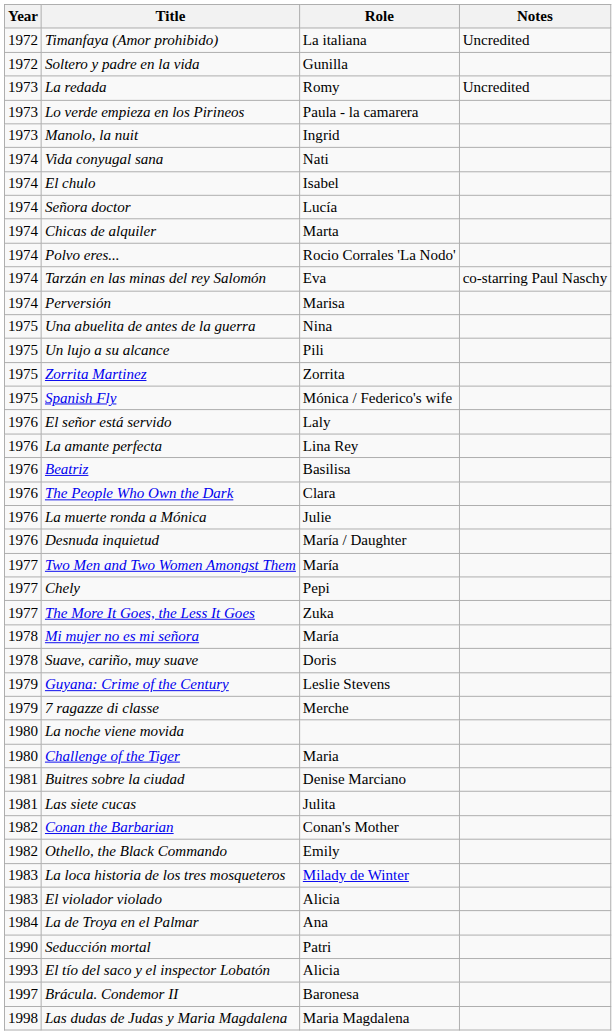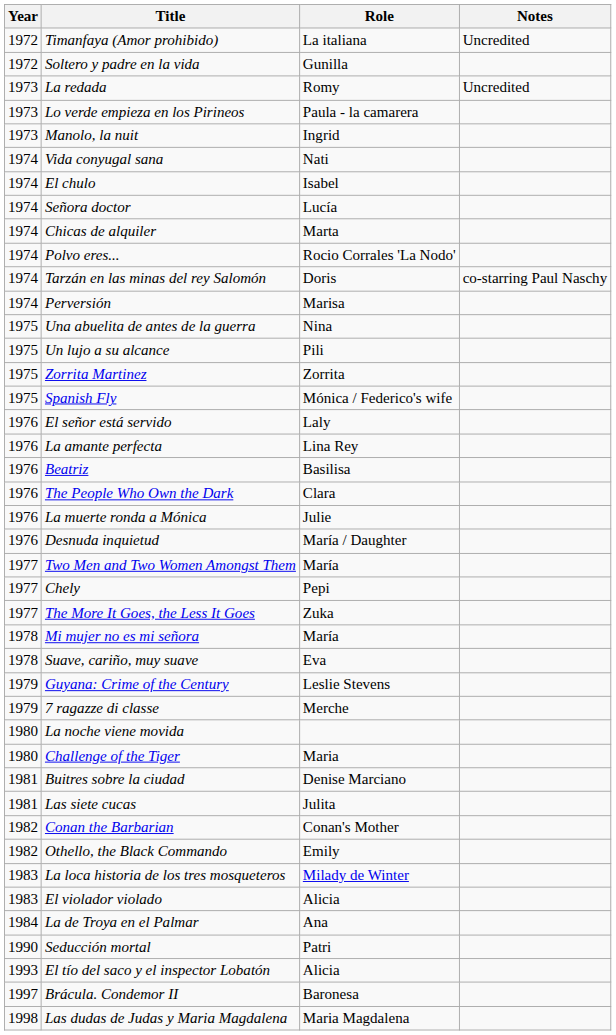 <table class="wikitable">
 <tr>
 <th>Year</th>
 <th>Title</th>
 <th>Role</th>
 <th>Notes</th>
 </tr>
 <tr>
 <td>1972</td>
 <td><em>Timanfaya (Amor prohibido)</em></td>
 <td>La italiana</td>
 <td>Uncredited</td>
 </tr>
 <tr>
 <td>1972</td>
 <td><em>Soltero y padre en la vida</em></td>
 <td>Gunilla</td>
 <td></td>
 </tr>
 <tr>
 <td>1973</td>
 <td><em>La redada</em></td>
 <td>Romy</td>
 <td>Uncredited</td>
 </tr>
 <tr>
 <td>1973</td>
 <td><em>Lo verde empieza en los Pirineos</em></td>
 <td>Paula - la camarera</td>
 <td></td>
 </tr>
 <tr>
 <td>1973</td>
 <td><em>Manolo, la nuit</em></td>
 <td>Ingrid</td>
 <td></td>
 </tr>
 <tr>
 <td>1974</td>
 <td><em>Vida conyugal sana</em></td>
 <td>Nati</td>
 <td></td>
 </tr>
 <tr>
 <td>1974</td>
 <td><em>El chulo</em></td>
 <td>Isabel</td>
 <td></td>
 </tr>
 <tr>
 <td>1974</td>
 <td><em>Señora doctor</em></td>
 <td>Lucía</td>
 <td></td>
 </tr>
 <tr>
 <td>1974</td>
 <td><em>Chicas de alquiler</em></td>
 <td>Marta</td>
 <td></td>
 </tr>
 <tr>
 <td>1974</td>
 <td><em>Polvo eres...</em></td>
 <td>Rocio Corrales 'La Nodo'</td>
 <td></td>
 </tr>
 <tr>
 <td>1974</td>
 <td><em>Tarzán en las minas del rey Salomón</em></td>
-<td>Eva</td>
+<td>Doris</td>
 <td>co-starring Paul Naschy</td>
 </tr>
 <tr>
 <td>1974</td>
 <td><em>Perversión</em></td>
 <td>Marisa</td>
 <td></td>
 </tr>
 <tr>
 <td>1975</td>
 <td><em>Una abuelita de antes de la guerra</em></td>
 <td>Nina</td>
 <td></td>
 </tr>
 <tr>
 <td>1975</td>
 <td><em>Un lujo a su alcance</em></td>
 <td>Pili</td>
 <td></td>
 </tr>
 <tr>
 <td>1975</td>
 <td><em><a href='#'>Zorrita Martinez</a></em></td>
 <td>Zorrita</td>
 <td></td>
 </tr>
 <tr>
 <td>1975</td>
 <td><em><a href='#'>Spanish Fly</a></em></td>
 <td>Mónica / Federico's wife</td>
 <td></td>
 </tr>
 <tr>
 <td>1976</td>
 <td><em>El señor está servido</em></td>
 <td>Laly</td>
 <td></td>
 </tr>
 <tr>
 <td>1976</td>
 <td><em>La amante perfecta</em></td>
 <td>Lina Rey</td>
 <td></td>
 </tr>
 <tr>
 <td>1976</td>
 <td><em><a href='#'>Beatriz</a></em></td>
 <td>Basilisa</td>
 <td></td>
 </tr>
 <tr>
 <td>1976</td>
 <td><em><a href='#'>The People Who Own the Dark</a></em></td>
 <td>Clara</td>
 <td></td>
 </tr>
 <tr>
 <td>1976</td>
 <td><em>La muerte ronda a Mónica</em></td>
 <td>Julie</td>
 <td></td>
 </tr>
 <tr>
 <td>1976</td>
 <td><em>Desnuda inquietud</em></td>
 <td>María / Daughter</td>
 <td></td>
 </tr>
 <tr>
 <td>1977</td>
 <td><em><a href='#'>Two Men and Two Women Amongst Them</a></em></td>
 <td>María</td>
 <td></td>
 </tr>
 <tr>
 <td>1977</td>
 <td><em>Chely</em></td>
 <td>Pepi</td>
 <td></td>
 </tr>
 <tr>
 <td>1977</td>
 <td><em><a href='#'>The More It Goes, the Less It Goes</a></em></td>
 <td>Zuka</td>
 <td></td>
 </tr>
 <tr>
 <td>1978</td>
 <td><em><a href='#'>Mi mujer no es mi señora</a></em></td>
 <td>María</td>
 <td></td>
 </tr>
 <tr>
 <td>1978</td>
 <td><em>Suave, cariño, muy suave</em></td>
-<td>Doris</td>
+<td>Eva</td>
 <td></td>
 </tr>
 <tr>
 <td>1979</td>
 <td><em><a href='#'>Guyana: Crime of the Century</a></em></td>
 <td>Leslie Stevens</td>
 <td></td>
 </tr>
 <tr>
 <td>1979</td>
 <td><em>7 ragazze di classe</em></td>
 <td>Merche</td>
 <td></td>
 </tr>
 <tr>
 <td>1980</td>
 <td><em>La noche viene movida</em></td>
 <td></td>
 <td></td>
 </tr>
 <tr>
 <td>1980</td>
 <td><em><a href='#'>Challenge of the Tiger</a></em></td>
 <td>Maria</td>
 <td></td>
 </tr>
 <tr>
 <td>1981</td>
 <td><em>Buitres sobre la ciudad</em></td>
 <td>Denise Marciano</td>
 <td></td>
 </tr>
 <tr>
 <td>1981</td>
 <td><em>Las siete cucas</em></td>
 <td>Julita</td>
 <td></td>
 </tr>
 <tr>
 <td>1982</td>
 <td><em><a href='#'>Conan the Barbarian</a></em></td>
 <td>Conan's Mother</td>
 <td></td>
 </tr>
 <tr>
 <td>1982</td>
 <td><em>Othello, the Black Commando</em></td>
 <td>Emily</td>
 <td></td>
 </tr>
 <tr>
 <td>1983</td>
 <td><em>La loca historia de los tres mosqueteros</em></td>
 <td><a href='#'>Milady de Winter</a></td>
 <td></td>
 </tr>
 <tr>
 <td>1983</td>
 <td><em>El violador violado</em></td>
 <td>Alicia</td>
 <td></td>
 </tr>
 <tr>
 <td>1984</td>
 <td><em>La de Troya en el Palmar</em></td>
 <td>Ana</td>
 <td></td>
 </tr>
 <tr>
 <td>1990</td>
 <td><em>Seducción mortal</em></td>
 <td>Patri</td>
 <td></td>
 </tr>
 <tr>
 <td>1993</td>
 <td><em>El tío del saco y el inspector Lobatón</em></td>
 <td>Alicia</td>
 <td></td>
 </tr>
 <tr>
 <td>1997</td>
 <td><em>Brácula. Condemor II</em></td>
 <td>Baronesa</td>
 <td></td>
 </tr>
 <tr>
 <td>1998</td>
 <td><em>Las dudas de Judas y Maria Magdalena</em></td>
 <td>Maria Magdalena</td>
 <td></td>
 </tr>
 </table>
